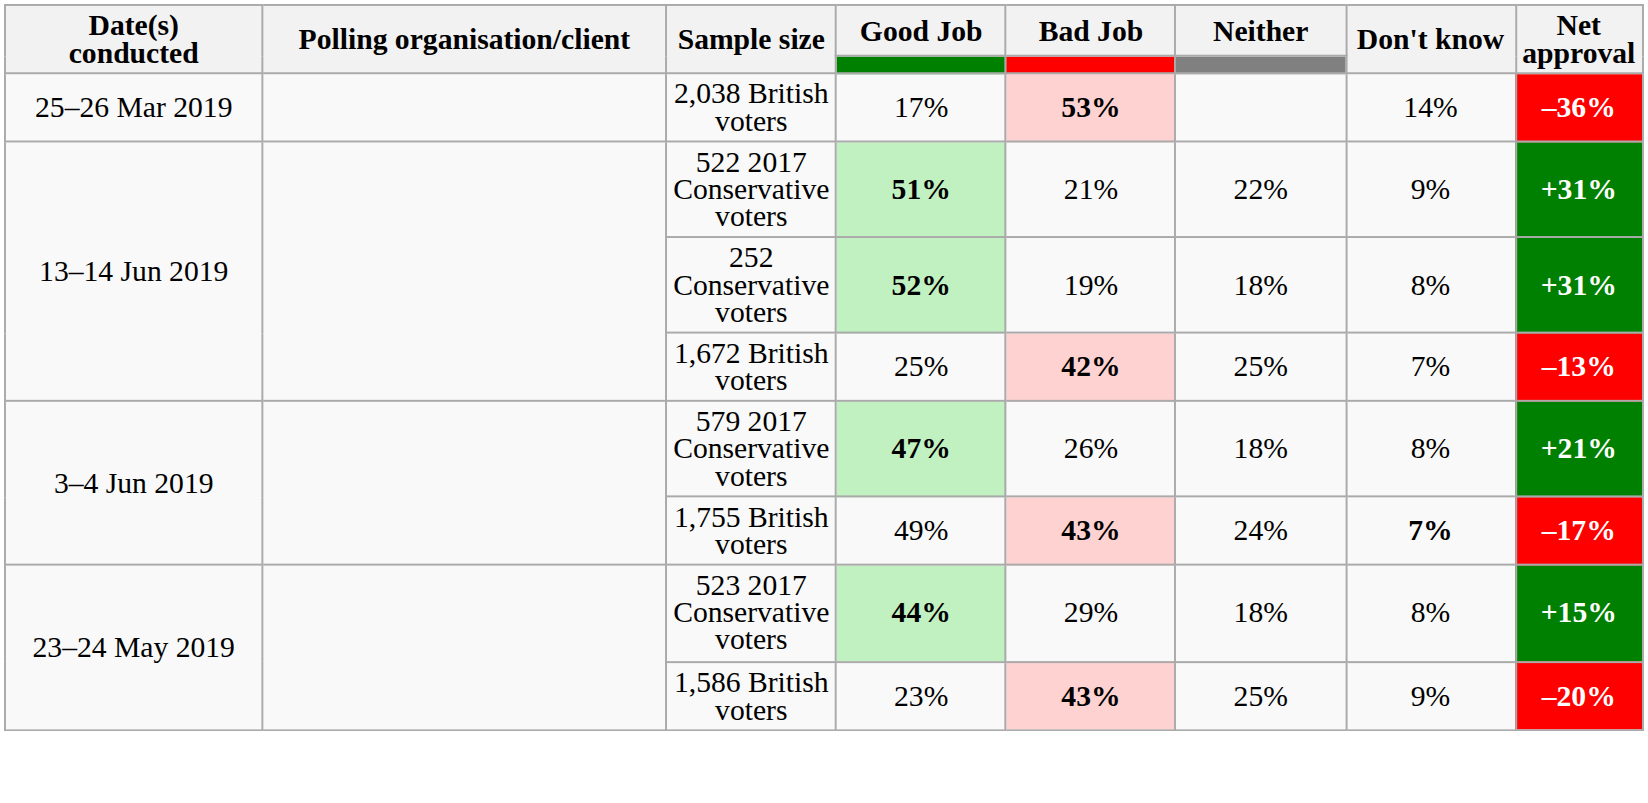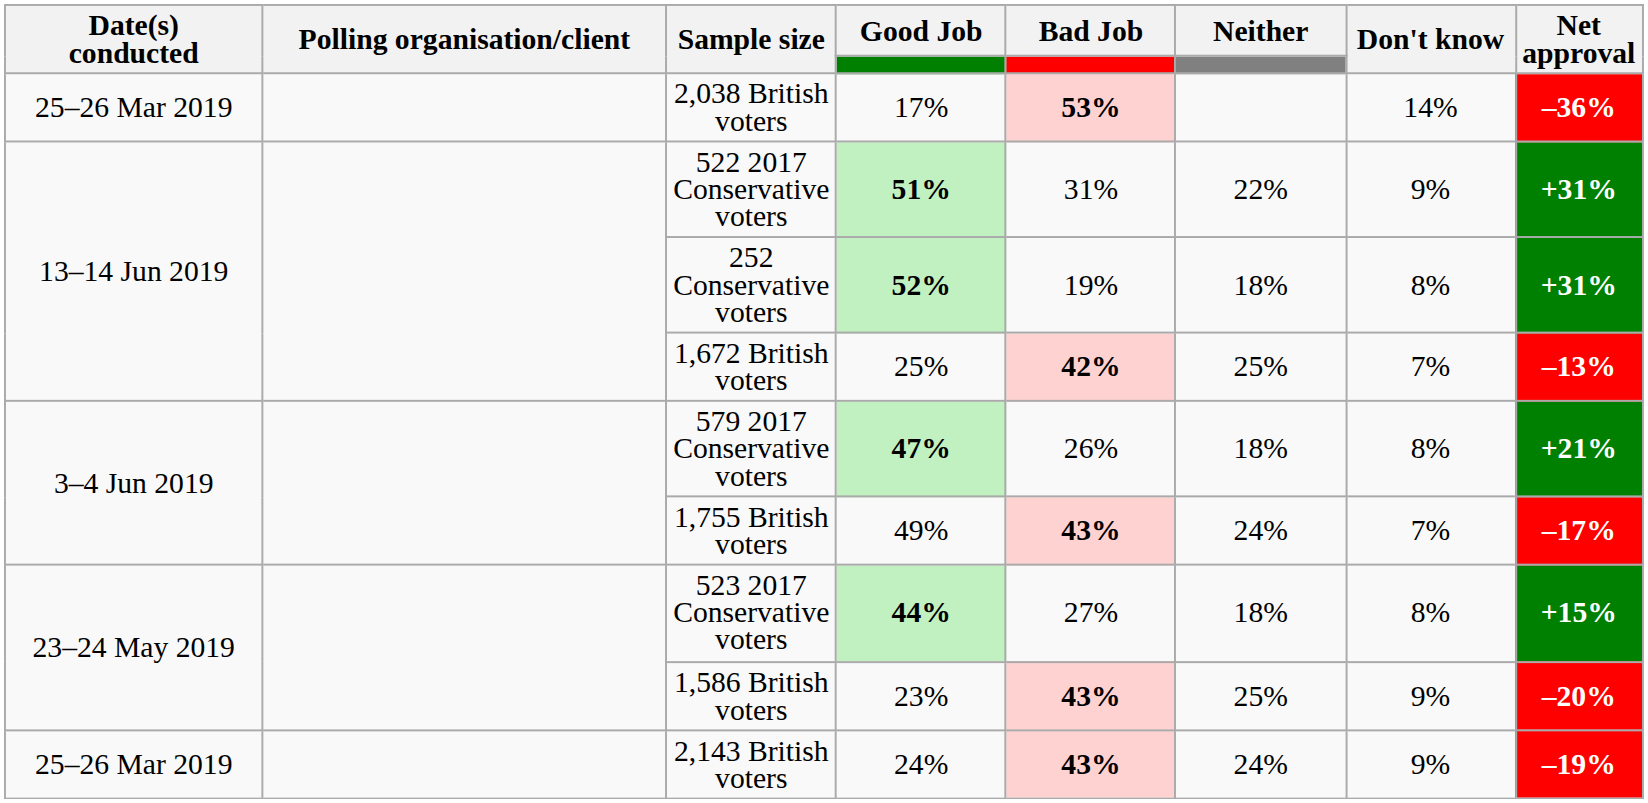 <table class="wikitable collapsible sortable" style="text-align:center;font-size:95%;line-height:14px;">
 <tr>
 <th rowspan="2" style="width:125px;">Date(s)<br>conducted</th>
 <th rowspan="2" style="width:200px;">Polling organisation/client</th>
 <th rowspan="2" style="width:60px;">Sample size</th>
 <th class="unsortable" style="width:80px;">Good Job</th>
 <th class="unsortable" style="width: 80px;">Bad Job</th>
 <th class="unsortable" style="width:80px;">Neither</th>
 <th rowspan="2" class="unsortable" style="width:80px;">Don't know</th>
 <th rowspan="2" class="unsortable" style="width:20px;">Net approval</th>
 </tr>
 <tr>
 <th class="unsortable" style="background:green;width:60px;"></th>
 <th class="unsortable" style="background:red;width:60px;"></th>
 <th class="unsortable" style="background:grey;width:60px;"></th>
 </tr>
 <tr>
 <td>25–26 Mar 2019</td>
 <td></td>
 <td>2,038 British voters</td>
 <td>17%</td>
 <td style="background:#FFD2D2"><strong>53%</strong></td>
 <td></td>
 <td>14%</td>
 <td style="background:red;color:white;"><strong>–36%</strong></td>
 </tr>
 <tr>
 <td rowspan="3">13–14 Jun 2019</td>
 <td rowspan="3"></td>
 <td>522 2017 Conservative voters</td>
 <td style="background:#C1F0C1"><strong>51%</strong></td>
-<td>21%</td>
+<td>31%</td>
 <td>22%</td>
 <td>9%</td>
 <td style="background:green;color:white;"><strong>+31%</strong></td>
 </tr>
 <tr>
 <td>252 Conservative voters</td>
 <td style="background:#C1F0C1"><strong>52%</strong></td>
 <td>19%</td>
 <td>18%</td>
 <td>8%</td>
 <td style="background:green;color:white;"><strong>+31%</strong></td>
 </tr>
 <tr>
 <td>1,672 British voters</td>
 <td>25%</td>
 <td style="background:#FFD2D2"><strong>42%</strong></td>
 <td>25%</td>
 <td>7%</td>
 <td style="background:red;color:white;"><strong>–13%</strong></td>
 </tr>
 <tr>
 <td rowspan="2">3–4 Jun 2019</td>
 <td rowspan="2"></td>
 <td>579 2017 Conservative voters</td>
 <td style="background:#C1F0C1"><strong>47%</strong></td>
 <td>26%</td>
 <td>18%</td>
 <td>8%</td>
 <td style="background:green;color:white;"><strong>+21%</strong></td>
 </tr>
 <tr>
 <td>1,755 British voters</td>
 <td>49%</td>
 <td style="background:#FFD2D2"><strong>43%</strong></td>
 <td>24%</td>
-<td><strong>7%</strong></td>
+<td>7%</td>
 <td style="background:red;color:white;"><strong>–17%</strong></td>
 </tr>
 <tr>
 <td rowspan="2">23–24 May 2019</td>
 <td rowspan="2"></td>
 <td>523 2017 Conservative voters</td>
 <td style="background:#C1F0C1"><strong>44%</strong></td>
-<td>29%</td>
+<td>27%</td>
 <td>18%</td>
 <td>8%</td>
 <td style="background:green;color:white;"><strong>+15%</strong></td>
 </tr>
 <tr>
 <td>1,586 British voters</td>
 <td>23%</td>
 <td style="background:#FFD2D2"><strong>43%</strong></td>
 <td>25%</td>
 <td>9%</td>
 <td style="background:red;color:white;"><strong>–20%</strong></td>
 </tr>
+<tr>
+<td>25–26 Mar 2019</td>
+<td></td>
+<td>2,143 British voters</td>
+<td>24%</td>
+<td style="background:#FFD2D2"><strong>43%</strong></td>
+<td>24%</td>
+<td>9%</td>
+<td style="background:red;color:white;"><strong>–19%</strong></td>
+</tr>
 </table>
